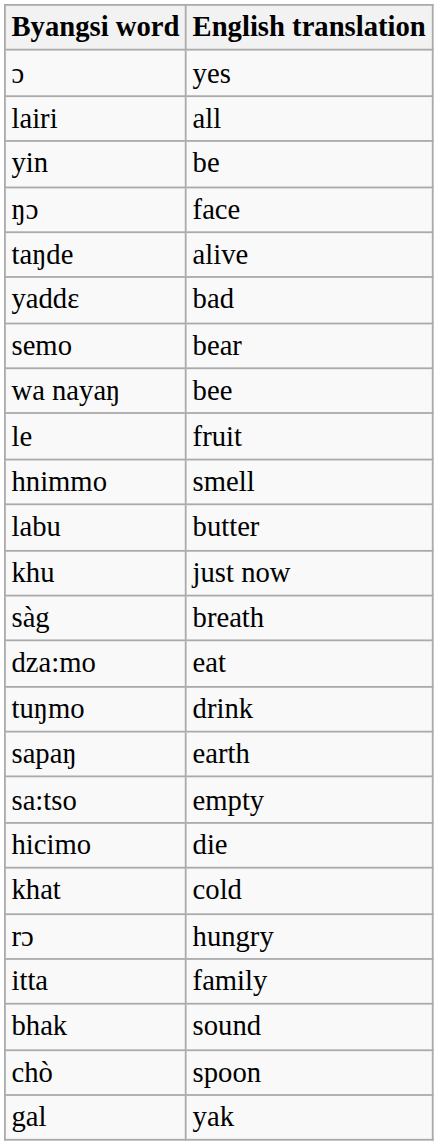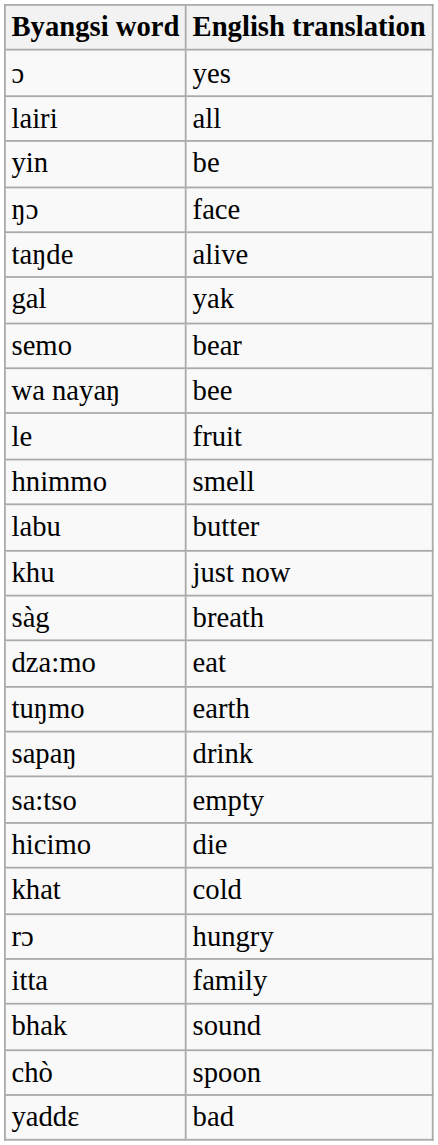 <table class="wikitable">
 <tr>
 <th>Byangsi word</th>
 <th>English translation</th>
 </tr>
 <tr>
 <td>ɔ</td>
 <td>yes</td>
 </tr>
 <tr>
 <td>lairi</td>
 <td>all</td>
 </tr>
 <tr>
 <td>yin</td>
 <td>be</td>
 </tr>
 <tr>
 <td>ŋɔ</td>
 <td>face</td>
 </tr>
 <tr>
 <td>taŋde</td>
 <td>alive</td>
 </tr>
 <tr>
-<td>yaddε</td>
-<td>bad</td>
+<td>gal</td>
+<td>yak</td>
 </tr>
 <tr>
 <td>semo</td>
 <td>bear</td>
 </tr>
 <tr>
 <td>wa nayaŋ</td>
 <td>bee</td>
 </tr>
 <tr>
 <td>le</td>
 <td>fruit</td>
 </tr>
 <tr>
 <td>hnimmo</td>
 <td>smell</td>
 </tr>
 <tr>
 <td>labu</td>
 <td>butter</td>
 </tr>
 <tr>
 <td>khu</td>
 <td>just now</td>
 </tr>
 <tr>
 <td>sàg</td>
 <td>breath</td>
 </tr>
 <tr>
 <td>dza:mo</td>
 <td>eat</td>
 </tr>
 <tr>
 <td>tuŋmo</td>
-<td>drink</td>
+<td>earth</td>
 </tr>
 <tr>
 <td>sapaŋ</td>
-<td>earth</td>
+<td>drink</td>
 </tr>
 <tr>
 <td>sa:tso</td>
 <td>empty</td>
 </tr>
 <tr>
 <td>hicimo</td>
 <td>die</td>
 </tr>
 <tr>
 <td>khat</td>
 <td>cold</td>
 </tr>
 <tr>
 <td>rɔ</td>
 <td>hungry</td>
 </tr>
 <tr>
 <td>itta</td>
 <td>family</td>
 </tr>
 <tr>
 <td>bhak</td>
 <td>sound</td>
 </tr>
 <tr>
 <td>chò</td>
 <td>spoon</td>
 </tr>
 <tr>
-<td>gal</td>
-<td>yak</td>
+<td>yaddε</td>
+<td>bad</td>
 </tr>
 </table>
